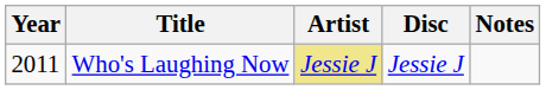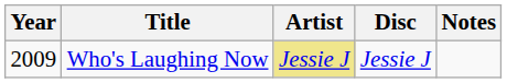 <table class="wikitable sortable">
 <tr>
 <th>Year</th>
 <th>Title</th>
 <th>Artist</th>
 <th>Disc</th>
 <th class="unsortable">Notes</th>
 </tr>
 <tr>
-<td>2011</td>
+<td>2009</td>
 <td><a href='#'>Who's Laughing Now</a></td>
 <td style="background: khaki;"><em><a href='#'>Jessie J</a></em></td>
 <td><em><a href='#'>Jessie J</a></em></td>
 </tr>
 </table>
